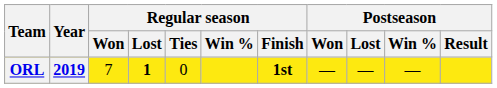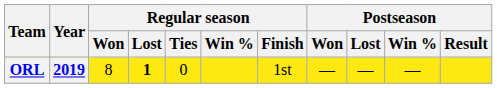 <table class="wikitable" style="font-size: 95%; text-align:center;">
 <tr>
 <th rowspan="2">Team</th>
 <th rowspan="2">Year</th>
 <th colspan="5">Regular season</th>
 <th colspan="4">Postseason</th>
 </tr>
 <tr>
 <th>Won</th>
 <th>Lost</th>
 <th>Ties</th>
 <th>Win %</th>
 <th>Finish</th>
 <th>Won</th>
 <th>Lost</th>
 <th>Win %</th>
 <th>Result</th>
 </tr>
 <tr ! style="background:#FDE910;">
 <th><a href='#'>ORL</a></th>
 <th><a href='#'>2019</a></th>
-<td>7</td>
+<td>8</td>
 <td><strong>1</strong></td>
 <td>0</td>
 <td></td>
-<td><strong>1st </strong></td>
+<td>1st </td>
 <td>—</td>
 <td>—</td>
 <td>—</td>
 <td —></td>
 </tr>
 </table>
